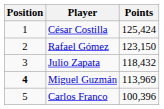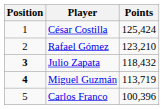 <table class=wikitable>
 <tr>
 <th>Position</th>
 <th>Player</th>
 <th>Points</th>
 </tr>
 <tr>
 <td align=center>1</td>
 <td> <a href='#'>César Costilla</a></td>
 <td align=center>125,424</td>
 </tr>
 <tr>
 <td align=center>2</td>
 <td> <a href='#'>Rafael Gómez</a></td>
-<td align=center>123,150</td>
+<td align=center>123,210</td>
 </tr>
 <tr>
-<td align=center>3</td>
+<td align=center><strong>3</strong></td>
 <td> <a href='#'>Julio Zapata</a></td>
 <td align=center>118,432</td>
 </tr>
 <tr>
 <td align=center><strong>4</strong></td>
 <td> <a href='#'>Miguel Guzmán</a></td>
-<td align=center>113,969</td>
+<td align=center>113,719</td>
 </tr>
 <tr>
 <td align=center>5</td>
 <td> <a href='#'>Carlos Franco</a></td>
 <td align=center>100,396</td>
 </tr>
 </table>
